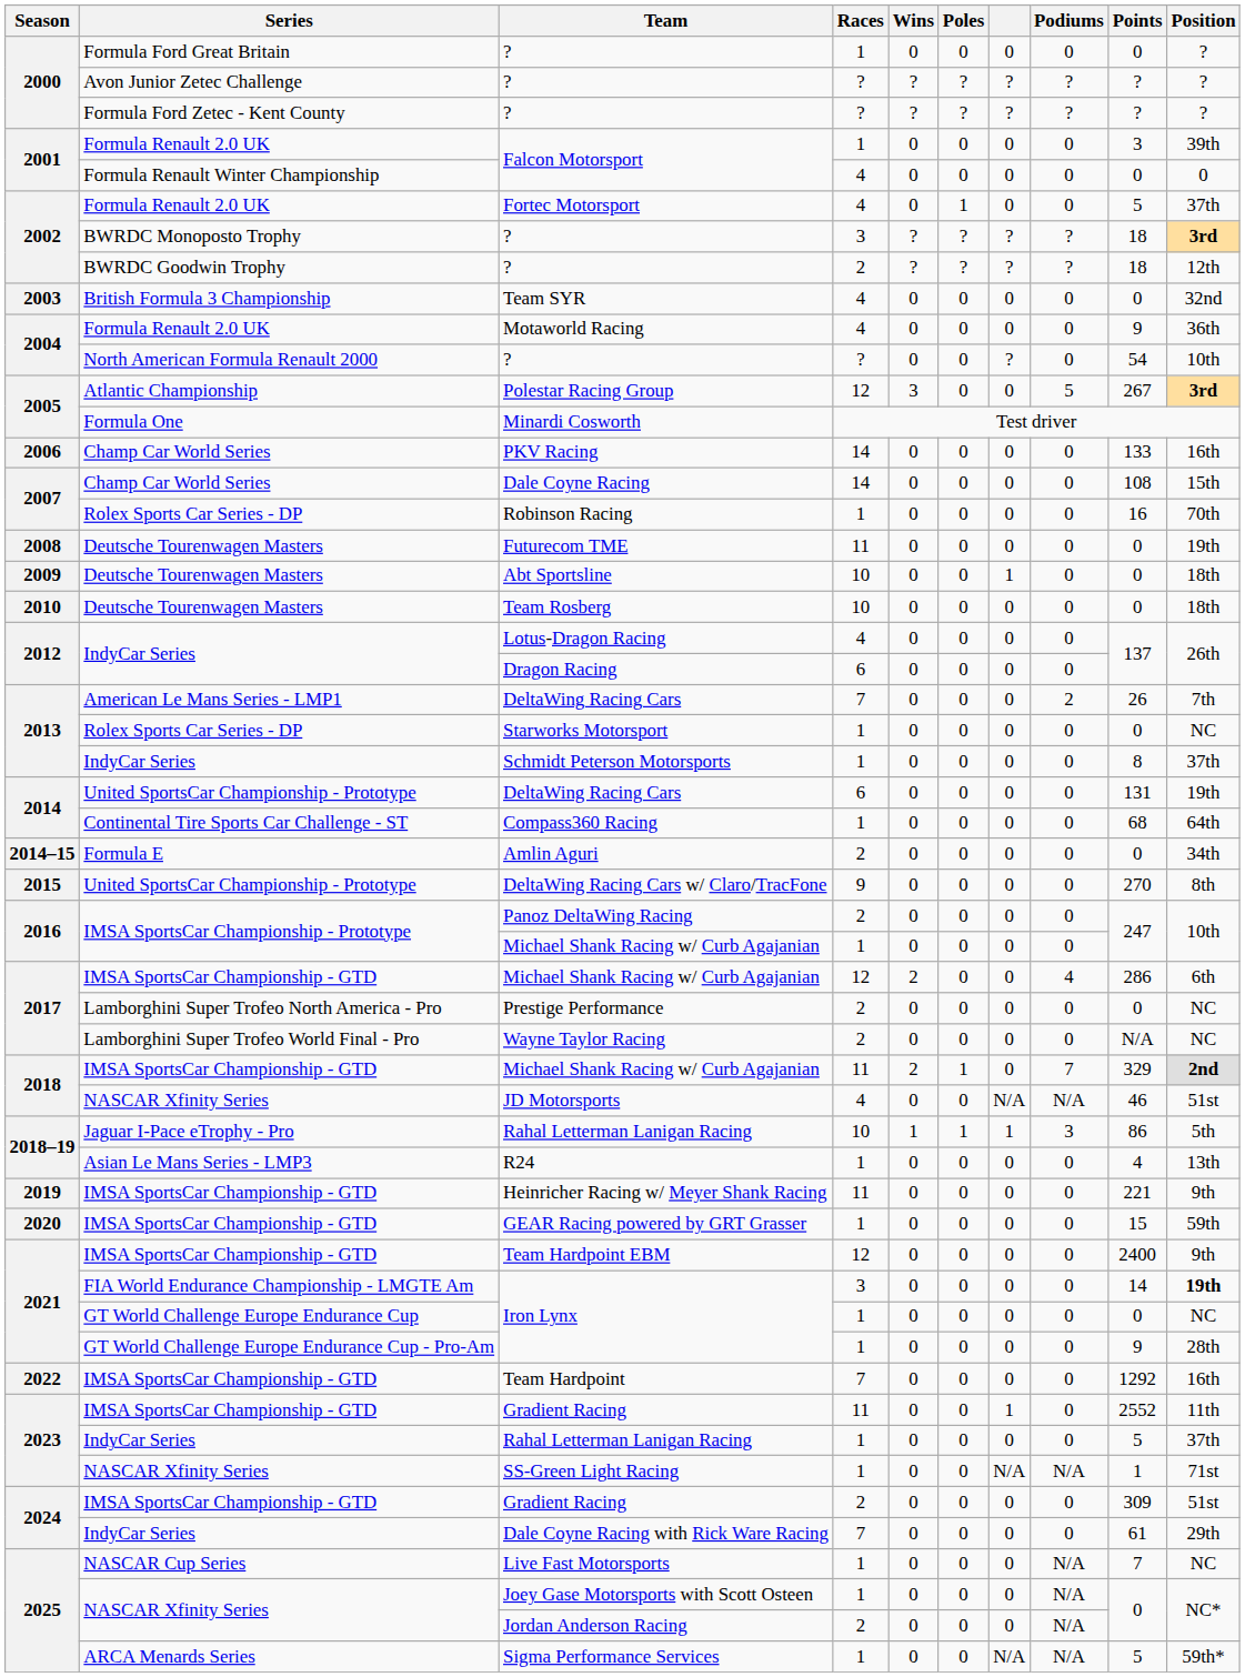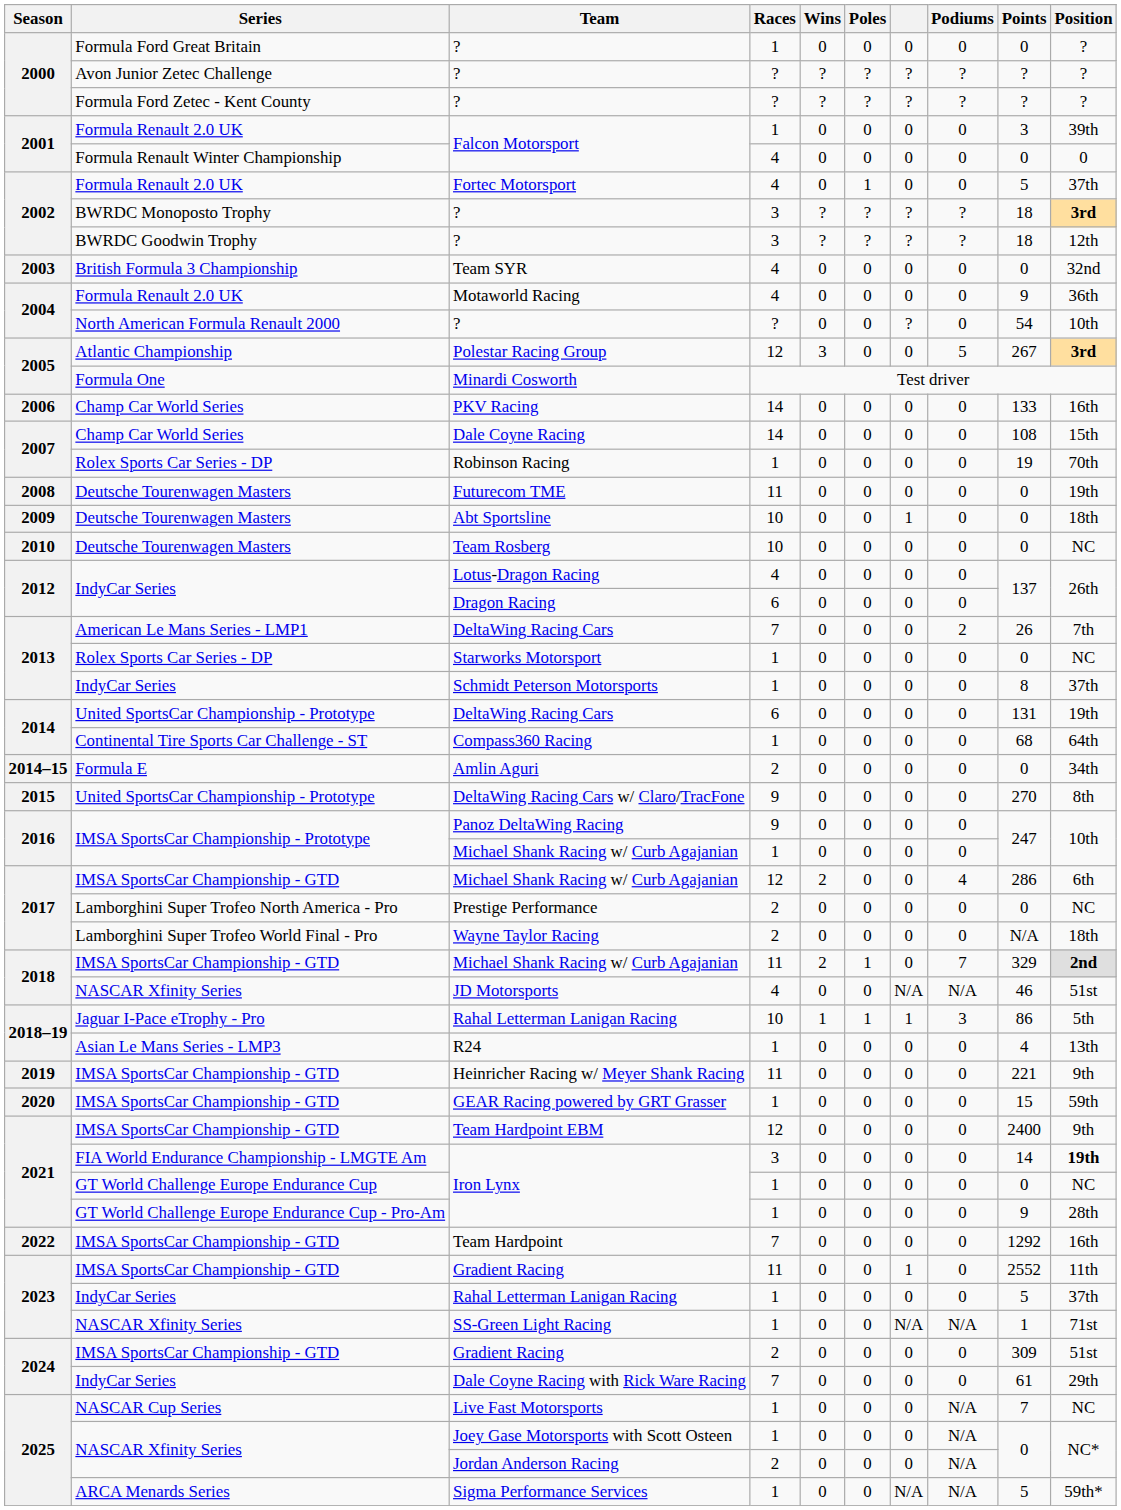 <table class="wikitable" style="font-size: 90%; text-align:center">
 <tr>
 <th>Season</th>
 <th>Series</th>
 <th>Team</th>
 <th>Races</th>
 <th>Wins</th>
 <th>Poles</th>
 <th></th>
 <th>Podiums</th>
 <th>Points</th>
 <th>Position</th>
 </tr>
 <tr>
 <th rowspan="3">2000</th>
 <td align=left>Formula Ford Great Britain</td>
 <td align=left>?</td>
 <td>1</td>
 <td>0</td>
 <td>0</td>
 <td>0</td>
 <td>0</td>
 <td>0</td>
 <td>?</td>
 </tr>
 <tr>
 <td align=left>Avon Junior Zetec Challenge</td>
 <td align=left>?</td>
 <td>?</td>
 <td>?</td>
 <td>?</td>
 <td>?</td>
 <td>?</td>
 <td>?</td>
 <td>?</td>
 </tr>
 <tr>
 <td align=left>Formula Ford Zetec - Kent County</td>
 <td align="left">?</td>
 <td>?</td>
 <td>?</td>
 <td>?</td>
 <td>?</td>
 <td>?</td>
 <td>?</td>
 <td>?</td>
 </tr>
 <tr>
 <th rowspan="2">2001</th>
 <td align="left"><a href='#'>Formula Renault 2.0 UK</a></td>
 <td rowspan="2" align="left"><a href='#'>Falcon Motorsport</a></td>
 <td>1</td>
 <td>0</td>
 <td>0</td>
 <td>0</td>
 <td>0</td>
 <td>3</td>
 <td>39th</td>
 </tr>
 <tr>
 <td align=left>Formula Renault Winter Championship</td>
 <td>4</td>
 <td>0</td>
 <td>0</td>
 <td>0</td>
 <td>0</td>
 <td>0</td>
 <td>0</td>
 </tr>
 <tr>
 <th rowspan="3">2002</th>
 <td align="left"><a href='#'>Formula Renault 2.0 UK</a></td>
 <td align="left"><a href='#'>Fortec Motorsport</a></td>
 <td>4</td>
 <td>0</td>
 <td>1</td>
 <td>0</td>
 <td>0</td>
 <td>5</td>
 <td>37th</td>
 </tr>
 <tr>
 <td align=left>BWRDC Monoposto Trophy</td>
 <td align="left">?</td>
 <td>3</td>
 <td>?</td>
 <td>?</td>
 <td>?</td>
 <td>?</td>
 <td>18</td>
 <td style="background:#ffdf9f;"><strong>3rd</strong></td>
 </tr>
 <tr>
 <td align="left">BWRDC Goodwin Trophy</td>
 <td align="left">?</td>
-<td>2</td>
+<td>3</td>
 <td>?</td>
 <td>?</td>
 <td>?</td>
 <td>?</td>
 <td>18</td>
 <td>12th</td>
 </tr>
 <tr>
 <th>2003</th>
 <td align="left"><a href='#'>British Formula 3 Championship</a></td>
 <td align="left">Team SYR</td>
 <td>4</td>
 <td>0</td>
 <td>0</td>
 <td>0</td>
 <td>0</td>
 <td>0</td>
 <td>32nd</td>
 </tr>
 <tr>
 <th rowspan="2">2004</th>
 <td align="left"><a href='#'>Formula Renault 2.0 UK</a></td>
 <td align="left">Motaworld Racing</td>
 <td>4</td>
 <td>0</td>
 <td>0</td>
 <td>0</td>
 <td>0</td>
 <td>9</td>
 <td>36th</td>
 </tr>
 <tr>
 <td align="left"><a href='#'>North American Formula Renault 2000</a></td>
 <td align="left">?</td>
 <td>?</td>
 <td>0</td>
 <td>0</td>
 <td>?</td>
 <td>0</td>
 <td>54</td>
 <td>10th</td>
 </tr>
 <tr>
 <th rowspan="2">2005</th>
 <td align="left"><a href='#'>Atlantic Championship</a></td>
 <td align="left"><a href='#'>Polestar Racing Group</a></td>
 <td>12</td>
 <td>3</td>
 <td>0</td>
 <td>0</td>
 <td>5</td>
 <td>267</td>
 <td style="background:#ffdf9f;"><strong>3rd</strong></td>
 </tr>
 <tr>
 <td align="left"><a href='#'>Formula One</a></td>
 <td align="left"><a href='#'>Minardi Cosworth</a></td>
 <td colspan="7">Test driver</td>
 </tr>
 <tr>
 <th>2006</th>
 <td align="left"><a href='#'>Champ Car World Series</a></td>
 <td align="left"><a href='#'>PKV Racing</a></td>
 <td>14</td>
 <td>0</td>
 <td>0</td>
 <td>0</td>
 <td>0</td>
 <td>133</td>
 <td>16th</td>
 </tr>
 <tr>
 <th rowspan="2">2007</th>
 <td align="left"><a href='#'>Champ Car World Series</a></td>
 <td align="left"><a href='#'>Dale Coyne Racing</a></td>
 <td>14</td>
 <td>0</td>
 <td>0</td>
 <td>0</td>
 <td>0</td>
 <td>108</td>
 <td>15th</td>
 </tr>
 <tr>
 <td align="left"><a href='#'>Rolex Sports Car Series - DP</a></td>
 <td align="left">Robinson Racing</td>
 <td>1</td>
 <td>0</td>
 <td>0</td>
 <td>0</td>
 <td>0</td>
-<td>16</td>
+<td>19</td>
 <td>70th</td>
 </tr>
 <tr>
 <th>2008</th>
 <td align="left"><a href='#'>Deutsche Tourenwagen Masters</a></td>
 <td align="left"><a href='#'>Futurecom TME</a></td>
 <td>11</td>
 <td>0</td>
 <td>0</td>
 <td>0</td>
 <td>0</td>
 <td>0</td>
 <td>19th</td>
 </tr>
 <tr>
 <th>2009</th>
 <td align="left"><a href='#'>Deutsche Tourenwagen Masters</a></td>
 <td align="left"><a href='#'>Abt Sportsline</a></td>
 <td>10</td>
 <td>0</td>
 <td>0</td>
 <td>1</td>
 <td>0</td>
 <td>0</td>
 <td>18th</td>
 </tr>
 <tr>
 <th>2010</th>
 <td align="left"><a href='#'>Deutsche Tourenwagen Masters</a></td>
 <td align="left"><a href='#'>Team Rosberg</a></td>
 <td>10</td>
 <td>0</td>
 <td>0</td>
 <td>0</td>
 <td>0</td>
 <td>0</td>
-<td>18th</td>
+<td>NC</td>
 </tr>
 <tr>
 <th rowspan="2">2012</th>
 <td rowspan="2" align="left"><a href='#'>IndyCar Series</a></td>
 <td align="left"><a href='#'>Lotus</a>-<a href='#'>Dragon Racing</a></td>
 <td>4</td>
 <td>0</td>
 <td>0</td>
 <td>0</td>
 <td>0</td>
 <td rowspan="2">137</td>
 <td rowspan="2">26th</td>
 </tr>
 <tr>
 <td align="left"><a href='#'>Dragon Racing</a></td>
 <td>6</td>
 <td>0</td>
 <td>0</td>
 <td>0</td>
 <td>0</td>
 </tr>
 <tr>
 <th rowspan="3">2013</th>
 <td align="left"><a href='#'>American Le Mans Series - LMP1</a></td>
 <td align="left"><a href='#'>DeltaWing Racing Cars</a></td>
 <td>7</td>
 <td>0</td>
 <td>0</td>
 <td>0</td>
 <td>2</td>
 <td>26</td>
 <td>7th</td>
 </tr>
 <tr>
 <td align="left"><a href='#'>Rolex Sports Car Series - DP</a></td>
 <td align="left"><a href='#'>Starworks Motorsport</a></td>
 <td>1</td>
 <td>0</td>
 <td>0</td>
 <td>0</td>
 <td>0</td>
 <td>0</td>
 <td>NC</td>
 </tr>
 <tr>
 <td align="left"><a href='#'>IndyCar Series</a></td>
 <td align="left"><a href='#'>Schmidt Peterson Motorsports</a></td>
 <td>1</td>
 <td>0</td>
 <td>0</td>
 <td>0</td>
 <td>0</td>
 <td>8</td>
 <td>37th</td>
 </tr>
 <tr>
 <th rowspan="2">2014</th>
 <td align="left"><a href='#'>United SportsCar Championship - Prototype</a></td>
 <td align="left"><a href='#'>DeltaWing Racing Cars</a></td>
 <td>6</td>
 <td>0</td>
 <td>0</td>
 <td>0</td>
 <td>0</td>
 <td>131</td>
 <td>19th</td>
 </tr>
 <tr>
 <td align="left"><a href='#'>Continental Tire Sports Car Challenge - ST</a></td>
 <td align="left"><a href='#'>Compass360 Racing</a></td>
 <td>1</td>
 <td>0</td>
 <td>0</td>
 <td>0</td>
 <td>0</td>
 <td>68</td>
 <td>64th</td>
 </tr>
 <tr>
 <th>2014–15</th>
 <td align="left"><a href='#'>Formula E</a></td>
 <td align="left"><a href='#'>Amlin Aguri</a></td>
 <td>2</td>
 <td>0</td>
 <td>0</td>
 <td>0</td>
 <td>0</td>
 <td>0</td>
 <td>34th</td>
 </tr>
 <tr>
 <th>2015</th>
 <td align="left"><a href='#'>United SportsCar Championship - Prototype</a></td>
 <td align="left"><a href='#'>DeltaWing Racing Cars</a> w/ <a href='#'>Claro</a>/<a href='#'>TracFone</a></td>
 <td>9</td>
 <td>0</td>
 <td>0</td>
 <td>0</td>
 <td>0</td>
 <td>270</td>
 <td>8th</td>
 </tr>
 <tr>
 <th rowspan="2">2016</th>
 <td rowspan="2" align="left"><a href='#'>IMSA SportsCar Championship - Prototype</a></td>
 <td align="left"><a href='#'>Panoz DeltaWing Racing</a></td>
-<td>2</td>
+<td>9</td>
 <td>0</td>
 <td>0</td>
 <td>0</td>
 <td>0</td>
 <td rowspan="2">247</td>
 <td rowspan="2">10th</td>
 </tr>
 <tr>
 <td align="left"><a href='#'>Michael Shank Racing</a> w/ <a href='#'>Curb Agajanian</a></td>
 <td>1</td>
 <td>0</td>
 <td>0</td>
 <td>0</td>
 <td>0</td>
 </tr>
 <tr>
 <th rowspan="3">2017</th>
 <td align="left"><a href='#'>IMSA SportsCar Championship - GTD</a></td>
 <td align="left"><a href='#'>Michael Shank Racing</a> w/ <a href='#'>Curb Agajanian</a></td>
 <td>12</td>
 <td>2</td>
 <td>0</td>
 <td>0</td>
 <td>4</td>
 <td>286</td>
 <td>6th</td>
 </tr>
 <tr>
 <td align="left">Lamborghini Super Trofeo North America - Pro</td>
 <td align="left">Prestige Performance</td>
 <td>2</td>
 <td>0</td>
 <td>0</td>
 <td>0</td>
 <td>0</td>
 <td>0</td>
 <td>NC</td>
 </tr>
 <tr>
 <td align="left">Lamborghini Super Trofeo World Final - Pro</td>
 <td align="left"><a href='#'>Wayne Taylor Racing</a></td>
 <td>2</td>
 <td>0</td>
 <td>0</td>
 <td>0</td>
 <td>0</td>
 <td>N/A</td>
-<td>NC</td>
+<td>18th</td>
 </tr>
 <tr>
 <th rowspan="2">2018</th>
 <td align="left"><a href='#'>IMSA SportsCar Championship - GTD</a></td>
 <td align="left"><a href='#'>Michael Shank Racing</a> w/ <a href='#'>Curb Agajanian</a></td>
 <td>11</td>
 <td>2</td>
 <td>1</td>
 <td>0</td>
 <td>7</td>
 <td>329</td>
 <td style="background:#DFDFDF;"><strong>2nd</strong></td>
 </tr>
 <tr>
 <td align="left"><a href='#'>NASCAR Xfinity Series</a></td>
 <td align="left"><a href='#'>JD Motorsports</a></td>
 <td>4</td>
 <td>0</td>
 <td>0</td>
 <td>N/A</td>
 <td>N/A</td>
 <td>46</td>
 <td>51st</td>
 </tr>
 <tr>
 <th rowspan="2" nowrap>2018–19</th>
 <td align="left" nowrap><a href='#'>Jaguar I-Pace eTrophy - Pro</a></td>
 <td align="left" nowrap><a href='#'>Rahal Letterman Lanigan Racing</a></td>
 <td>10</td>
 <td>1</td>
 <td>1</td>
 <td>1</td>
 <td>3</td>
 <td>86</td>
 <td>5th</td>
 </tr>
 <tr>
 <td align="left"><a href='#'>Asian Le Mans Series - LMP3</a></td>
 <td align="left">R24</td>
 <td>1</td>
 <td>0</td>
 <td>0</td>
 <td>0</td>
 <td>0</td>
 <td>4</td>
 <td>13th</td>
 </tr>
 <tr>
 <th>2019</th>
 <td align="left"><a href='#'>IMSA SportsCar Championship - GTD</a></td>
 <td align="left">Heinricher Racing w/ <a href='#'>Meyer Shank Racing</a></td>
 <td>11</td>
 <td>0</td>
 <td>0</td>
 <td>0</td>
 <td>0</td>
 <td>221</td>
 <td>9th</td>
 </tr>
 <tr>
 <th>2020</th>
 <td align="left"><a href='#'>IMSA SportsCar Championship - GTD</a></td>
 <td align="left"><a href='#'>GEAR Racing powered by GRT Grasser</a></td>
 <td>1</td>
 <td>0</td>
 <td>0</td>
 <td>0</td>
 <td>0</td>
 <td>15</td>
 <td>59th</td>
 </tr>
 <tr>
 <th rowspan="4">2021</th>
 <td align="left"><a href='#'>IMSA SportsCar Championship - GTD</a></td>
 <td align="left"><a href='#'>Team Hardpoint EBM</a></td>
 <td>12</td>
 <td>0</td>
 <td>0</td>
 <td>0</td>
 <td>0</td>
 <td>2400</td>
 <td>9th</td>
 </tr>
 <tr>
 <td align="left" nowrap><a href='#'>FIA World Endurance Championship - LMGTE Am</a></td>
 <td rowspan="3" align="left"><a href='#'>Iron Lynx</a></td>
 <td>3</td>
 <td>0</td>
 <td>0</td>
 <td>0</td>
 <td>0</td>
 <td>14</td>
 <td><strong>19th</strong></td>
 </tr>
 <tr>
 <td align=left><a href='#'>GT World Challenge Europe Endurance Cup</a></td>
 <td>1</td>
 <td>0</td>
 <td>0</td>
 <td>0</td>
 <td>0</td>
 <td>0</td>
 <td>NC</td>
 </tr>
 <tr>
 <td align="left"nowrap><a href='#'>GT World Challenge Europe Endurance Cup - Pro-Am</a></td>
 <td>1</td>
 <td>0</td>
 <td>0</td>
 <td>0</td>
 <td>0</td>
 <td>9</td>
 <td>28th</td>
 </tr>
 <tr>
 <th>2022</th>
 <td align="left"><a href='#'>IMSA SportsCar Championship - GTD</a></td>
 <td align="left">Team Hardpoint</td>
 <td>7</td>
 <td>0</td>
 <td>0</td>
 <td>0</td>
 <td>0</td>
 <td>1292</td>
 <td>16th</td>
 </tr>
 <tr>
 <th rowspan="3">2023</th>
 <td align="left"><a href='#'>IMSA SportsCar Championship - GTD</a></td>
 <td align="left"><a href='#'>Gradient Racing</a></td>
 <td>11</td>
 <td>0</td>
 <td>0</td>
 <td>1</td>
 <td>0</td>
 <td>2552</td>
 <td>11th</td>
 </tr>
 <tr>
 <td align="left"><a href='#'>IndyCar Series</a></td>
 <td align="left"><a href='#'>Rahal Letterman Lanigan Racing</a></td>
 <td>1</td>
 <td>0</td>
 <td>0</td>
 <td>0</td>
 <td>0</td>
 <td>5</td>
 <td>37th</td>
 </tr>
 <tr>
 <td align="left"><a href='#'>NASCAR Xfinity Series</a></td>
 <td align="left"><a href='#'>SS-Green Light Racing</a></td>
 <td>1</td>
 <td>0</td>
 <td>0</td>
 <td>N/A</td>
 <td>N/A</td>
 <td>1</td>
 <td>71st</td>
 </tr>
 <tr>
 <th rowspan="2">2024</th>
 <td align=left><a href='#'>IMSA SportsCar Championship - GTD</a></td>
 <td align=left><a href='#'>Gradient Racing</a></td>
 <td>2</td>
 <td>0</td>
 <td>0</td>
 <td>0</td>
 <td>0</td>
 <td>309</td>
 <td>51st</td>
 </tr>
 <tr>
 <td align=left><a href='#'>IndyCar Series</a></td>
 <td align=left nowrap><a href='#'>Dale Coyne Racing</a> with <a href='#'>Rick Ware Racing</a></td>
 <td>7</td>
 <td>0</td>
 <td>0</td>
 <td>0</td>
 <td>0</td>
 <td>61</td>
 <td>29th</td>
 </tr>
 <tr>
 <th rowspan="4">2025</th>
 <td align=left><a href='#'>NASCAR Cup Series</a></td>
 <td align=left><a href='#'>Live Fast Motorsports</a></td>
 <td>1</td>
 <td>0</td>
 <td>0</td>
 <td>0</td>
 <td>N/A</td>
 <td>7</td>
 <td>NC</td>
 </tr>
 <tr>
 <td rowspan="2" align=left><a href='#'>NASCAR Xfinity Series</a></td>
 <td align=left><a href='#'>Joey Gase Motorsports</a> with Scott Osteen</td>
 <td>1</td>
 <td>0</td>
 <td>0</td>
 <td>0</td>
 <td>N/A</td>
 <td rowspan="2">0</td>
 <td rowspan="2">NC*</td>
 </tr>
 <tr>
 <td align=left><a href='#'>Jordan Anderson Racing</a></td>
 <td>2</td>
 <td>0</td>
 <td>0</td>
 <td>0</td>
 <td>N/A</td>
 </tr>
 <tr>
 <td align=left><a href='#'>ARCA Menards Series</a></td>
 <td align=left><a href='#'>Sigma Performance Services</a></td>
 <td>1</td>
 <td>0</td>
 <td>0</td>
 <td>N/A</td>
 <td>N/A</td>
 <td>5</td>
 <td>59th*</td>
 </tr>
 </table>
